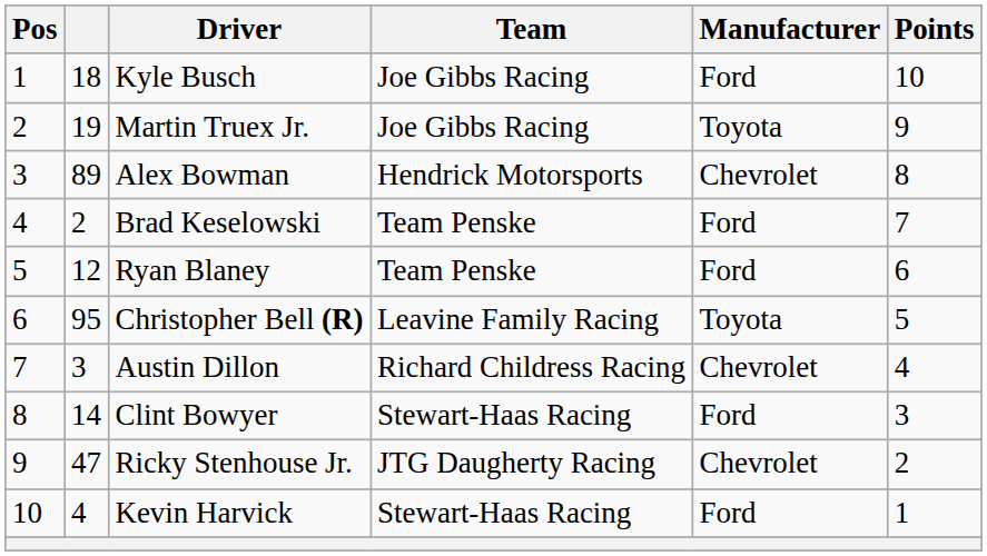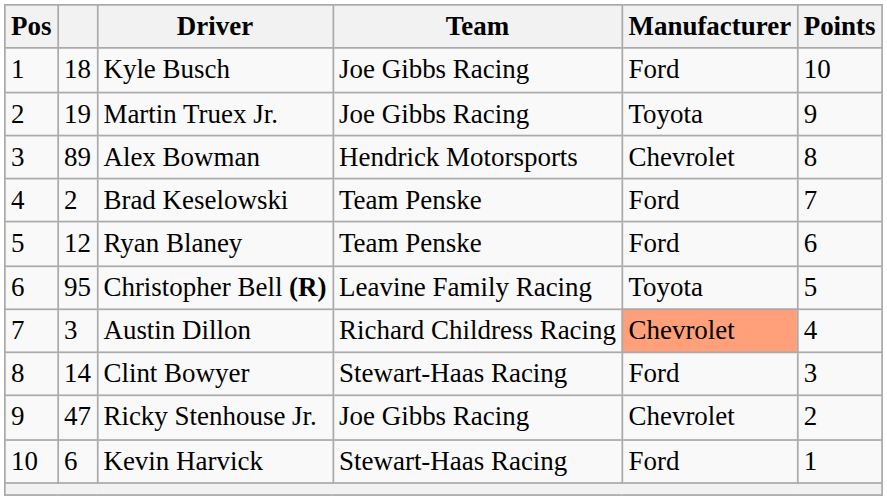 <table class="wikitable" style="font-size:98%">
 <tr>
 <th>Pos</th>
 <th></th>
 <th>Driver</th>
 <th>Team</th>
 <th>Manufacturer</th>
 <th>Points</th>
 </tr>
 <tr>
 <td>1</td>
 <td>18</td>
 <td>Kyle Busch</td>
 <td>Joe Gibbs Racing</td>
 <td>Ford</td>
 <td>10</td>
 </tr>
 <tr>
 <td>2</td>
 <td>19</td>
 <td>Martin Truex Jr.</td>
 <td>Joe Gibbs Racing</td>
 <td>Toyota</td>
 <td>9</td>
 </tr>
 <tr>
 <td>3</td>
 <td>89</td>
 <td>Alex Bowman</td>
 <td>Hendrick Motorsports</td>
 <td>Chevrolet</td>
 <td>8</td>
 </tr>
 <tr>
 <td>4</td>
 <td>2</td>
 <td>Brad Keselowski</td>
 <td>Team Penske</td>
 <td>Ford</td>
 <td>7</td>
 </tr>
 <tr>
 <td>5</td>
 <td>12</td>
 <td>Ryan Blaney</td>
 <td>Team Penske</td>
 <td>Ford</td>
 <td>6</td>
 </tr>
 <tr>
 <td>6</td>
 <td>95</td>
 <td>Christopher Bell <strong>(R)</strong></td>
 <td>Leavine Family Racing</td>
 <td>Toyota</td>
 <td>5</td>
 </tr>
 <tr>
 <td>7</td>
 <td>3</td>
 <td>Austin Dillon</td>
 <td>Richard Childress Racing</td>
-<td>Chevrolet</td>
+<td style="background: lightsalmon;">Chevrolet</td>
 <td>4</td>
 </tr>
 <tr>
 <td>8</td>
 <td>14</td>
 <td>Clint Bowyer</td>
 <td>Stewart-Haas Racing</td>
 <td>Ford</td>
 <td>3</td>
 </tr>
 <tr>
 <td>9</td>
 <td>47</td>
 <td>Ricky Stenhouse Jr.</td>
-<td>JTG Daugherty Racing</td>
+<td>Joe Gibbs Racing</td>
 <td>Chevrolet</td>
 <td>2</td>
 </tr>
 <tr>
 <td>10</td>
-<td>4</td>
+<td>6</td>
 <td>Kevin Harvick</td>
 <td>Stewart-Haas Racing</td>
 <td>Ford</td>
 <td>1</td>
 </tr>
 <tr>
 <th colspan="6"></th>
 </tr>
 </table>
